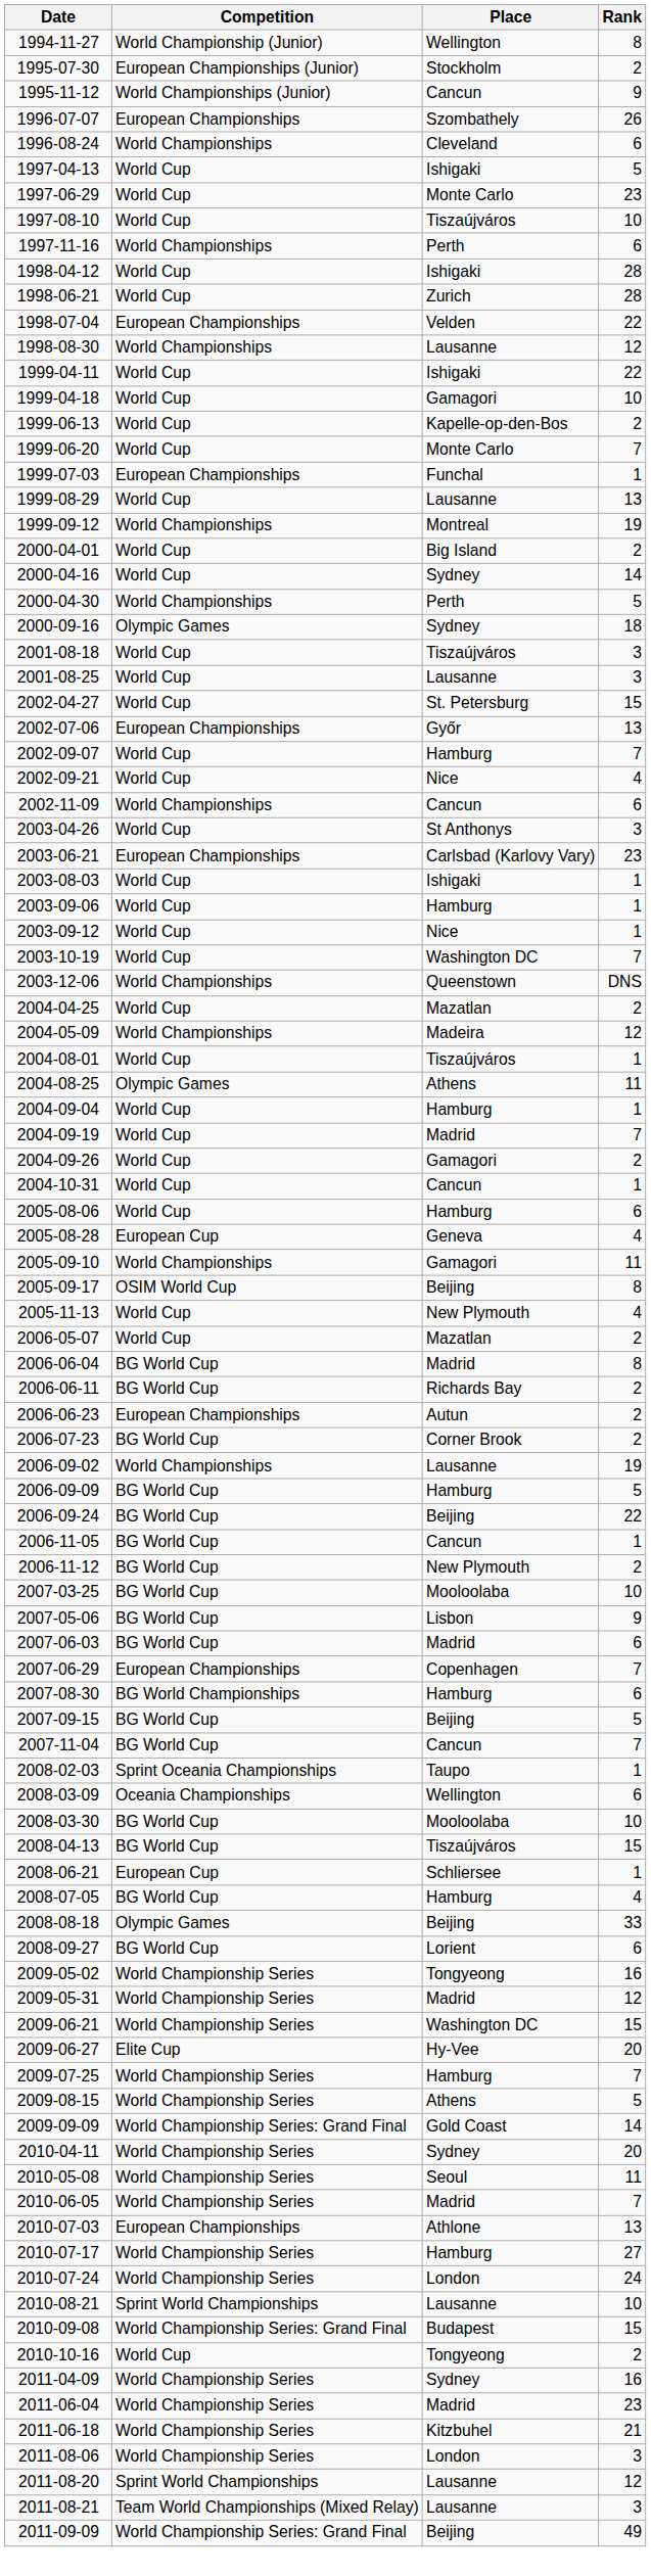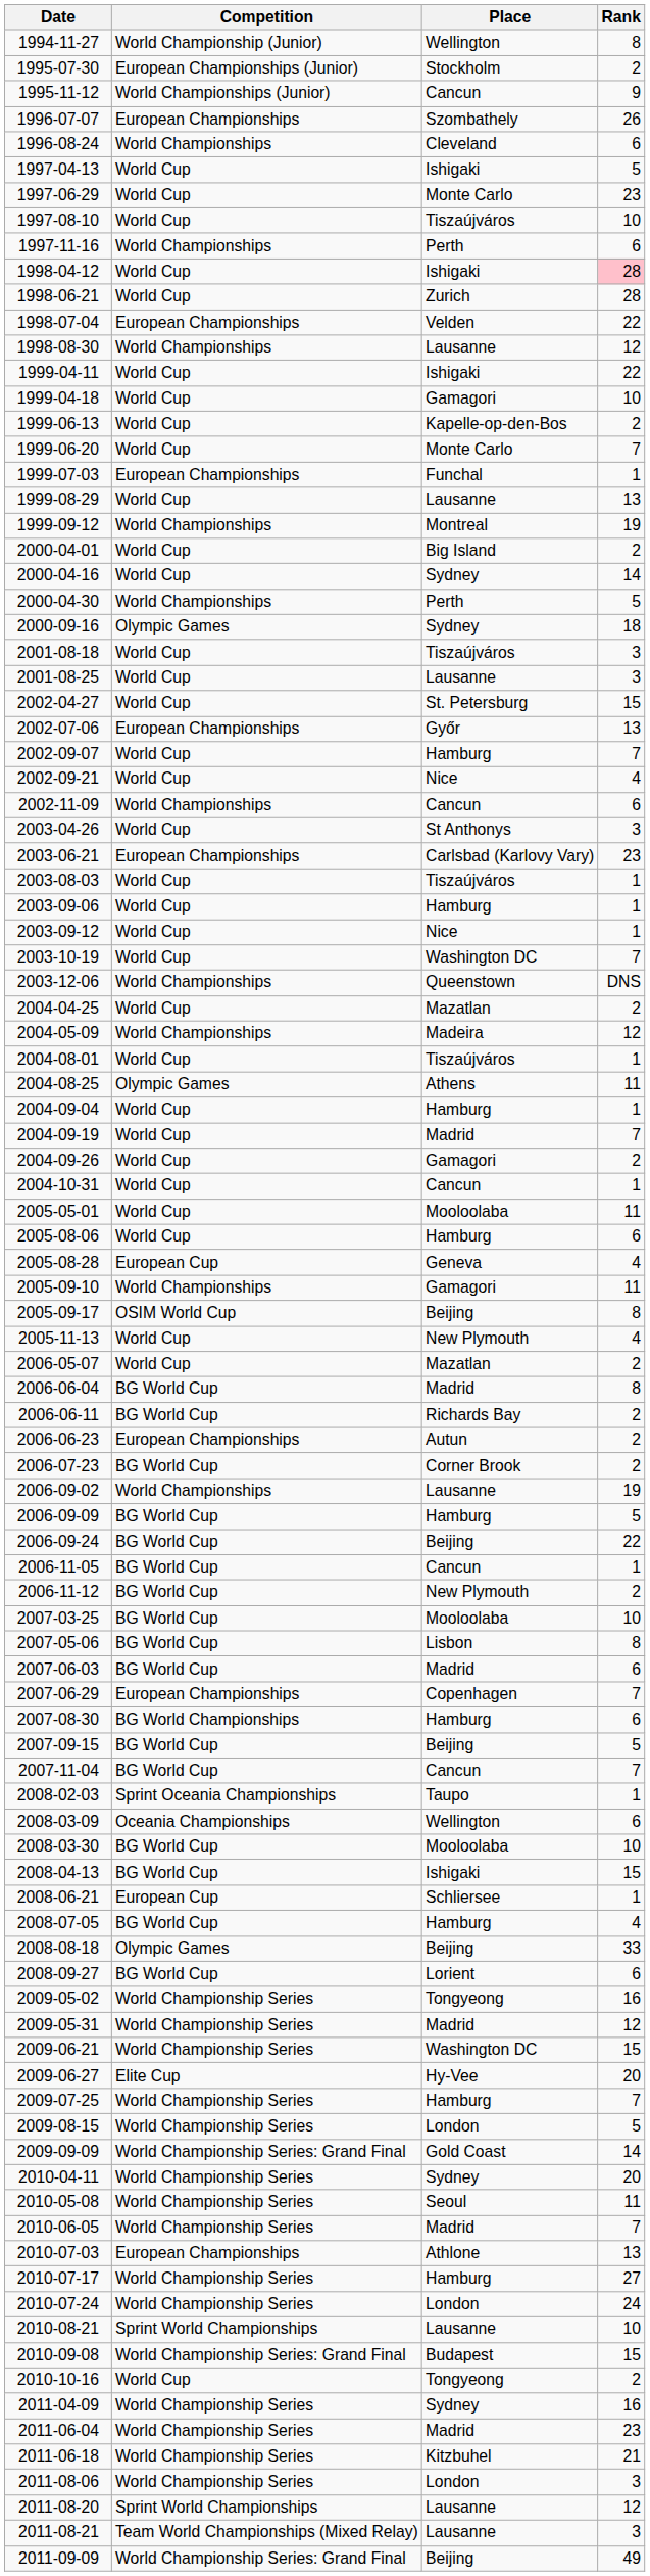 <table class="wikitable sortable">
 <tr>
 <th>Date</th>
 <th>Competition</th>
 <th>Place</th>
 <th>Rank</th>
 </tr>
 <tr>
 <td style="text-align:right">  1994-11-27  </td>
 <td>World Championship (Junior)</td>
 <td>Wellington</td>
 <td style="text-align:right">8</td>
 </tr>
 <tr>
 <td style="text-align:right">  1995-07-30  </td>
 <td>European Championships (Junior)</td>
 <td>Stockholm</td>
 <td style="text-align:right">2</td>
 </tr>
 <tr>
 <td style="text-align:right">  1995-11-12  </td>
 <td>World Championships (Junior)</td>
 <td>Cancun</td>
 <td style="text-align:right">9</td>
 </tr>
 <tr>
 <td style="text-align:right">  1996-07-07  </td>
 <td>European Championships</td>
 <td>Szombathely</td>
 <td style="text-align:right">26</td>
 </tr>
 <tr>
 <td style="text-align:right">  1996-08-24  </td>
 <td>World Championships</td>
 <td>Cleveland</td>
 <td style="text-align:right">6</td>
 </tr>
 <tr>
 <td style="text-align:right">  1997-04-13  </td>
 <td>World Cup</td>
 <td>Ishigaki</td>
 <td style="text-align:right">5</td>
 </tr>
 <tr>
 <td style="text-align:right">  1997-06-29  </td>
 <td>World Cup</td>
 <td>Monte Carlo</td>
 <td style="text-align:right">23</td>
 </tr>
 <tr>
 <td style="text-align:right">  1997-08-10  </td>
 <td>World Cup</td>
 <td>Tiszaújváros</td>
 <td style="text-align:right">10</td>
 </tr>
 <tr>
 <td style="text-align:right">  1997-11-16  </td>
 <td>World Championships</td>
 <td>Perth</td>
 <td style="text-align:right">6</td>
 </tr>
 <tr>
 <td style="text-align:right">  1998-04-12  </td>
 <td>World Cup</td>
 <td>Ishigaki</td>
-<td style="text-align:right">28</td>
+<td style="background: pink; text-align:right">28</td>
 </tr>
 <tr>
 <td style="text-align:right">  1998-06-21  </td>
 <td>World Cup</td>
 <td>Zurich</td>
 <td style="text-align:right">28</td>
 </tr>
 <tr>
 <td style="text-align:right">  1998-07-04  </td>
 <td>European Championships</td>
 <td>Velden</td>
 <td style="text-align:right">22</td>
 </tr>
 <tr>
 <td style="text-align:right">  1998-08-30  </td>
 <td>World Championships</td>
 <td>Lausanne</td>
 <td style="text-align:right">12</td>
 </tr>
 <tr>
 <td style="text-align:right">  1999-04-11  </td>
 <td>World Cup</td>
 <td>Ishigaki</td>
 <td style="text-align:right">22</td>
 </tr>
 <tr>
 <td style="text-align:right">  1999-04-18  </td>
 <td>World Cup</td>
 <td>Gamagori</td>
 <td style="text-align:right">10</td>
 </tr>
 <tr>
 <td style="text-align:right">  1999-06-13  </td>
 <td>World Cup</td>
 <td>Kapelle-op-den-Bos</td>
 <td style="text-align:right">2</td>
 </tr>
 <tr>
 <td style="text-align:right">  1999-06-20  </td>
 <td>World Cup</td>
 <td>Monte Carlo</td>
 <td style="text-align:right">7</td>
 </tr>
 <tr>
 <td style="text-align:right">  1999-07-03  </td>
 <td>European Championships</td>
 <td>Funchal</td>
 <td style="text-align:right">1</td>
 </tr>
 <tr>
 <td style="text-align:right">  1999-08-29  </td>
 <td>World Cup</td>
 <td>Lausanne</td>
 <td style="text-align:right">13</td>
 </tr>
 <tr>
 <td style="text-align:right">  1999-09-12  </td>
 <td>World Championships</td>
 <td>Montreal</td>
 <td style="text-align:right">19</td>
 </tr>
 <tr>
 <td style="text-align:right">  2000-04-01  </td>
 <td>World Cup</td>
 <td>Big Island</td>
 <td style="text-align:right">2</td>
 </tr>
 <tr>
 <td style="text-align:right">  2000-04-16  </td>
 <td>World Cup</td>
 <td>Sydney</td>
 <td style="text-align:right">14</td>
 </tr>
 <tr>
 <td style="text-align:right">  2000-04-30  </td>
 <td>World Championships</td>
 <td>Perth</td>
 <td style="text-align:right">5</td>
 </tr>
 <tr>
 <td style="text-align:right">  2000-09-16  </td>
 <td>Olympic Games</td>
 <td>Sydney</td>
 <td style="text-align:right">18</td>
 </tr>
 <tr>
 <td style="text-align:right">  2001-08-18  </td>
 <td>World Cup</td>
 <td>Tiszaújváros</td>
 <td style="text-align:right">3</td>
 </tr>
 <tr>
 <td style="text-align:right">  2001-08-25  </td>
 <td>World Cup</td>
 <td>Lausanne</td>
 <td style="text-align:right">3</td>
 </tr>
 <tr>
 <td style="text-align:right">  2002-04-27  </td>
 <td>World Cup</td>
 <td>St. Petersburg</td>
 <td style="text-align:right">15</td>
 </tr>
 <tr>
 <td style="text-align:right">  2002-07-06  </td>
 <td>European Championships</td>
 <td>Győr</td>
 <td style="text-align:right">13</td>
 </tr>
 <tr>
 <td style="text-align:right">  2002-09-07  </td>
 <td>World Cup</td>
 <td>Hamburg</td>
 <td style="text-align:right">7</td>
 </tr>
 <tr>
 <td style="text-align:right">  2002-09-21  </td>
 <td>World Cup</td>
 <td>Nice</td>
 <td style="text-align:right">4</td>
 </tr>
 <tr>
 <td style="text-align:right">  2002-11-09  </td>
 <td>World Championships</td>
 <td>Cancun</td>
 <td style="text-align:right">6</td>
 </tr>
 <tr>
 <td style="text-align:right">  2003-04-26  </td>
 <td>World Cup</td>
 <td>St Anthonys</td>
 <td style="text-align:right">3</td>
 </tr>
 <tr>
 <td style="text-align:right">  2003-06-21  </td>
 <td>European Championships</td>
 <td>Carlsbad (Karlovy Vary)</td>
 <td style="text-align:right">23</td>
 </tr>
 <tr>
 <td style="text-align:right">  2003-08-03  </td>
 <td>World Cup</td>
-<td>Ishigaki</td>
+<td>Tiszaújváros</td>
 <td style="text-align:right">1</td>
 </tr>
 <tr>
 <td style="text-align:right">  2003-09-06  </td>
 <td>World Cup</td>
 <td>Hamburg</td>
 <td style="text-align:right">1</td>
 </tr>
 <tr>
 <td style="text-align:right">  2003-09-12  </td>
 <td>World Cup</td>
 <td>Nice</td>
 <td style="text-align:right">1</td>
 </tr>
 <tr>
 <td style="text-align:right">  2003-10-19  </td>
 <td>World Cup</td>
 <td>Washington DC</td>
 <td style="text-align:right">7</td>
 </tr>
 <tr>
 <td style="text-align:right">  2003-12-06  </td>
 <td>World Championships</td>
 <td>Queenstown</td>
 <td style="text-align:right">DNS</td>
 </tr>
 <tr>
 <td style="text-align:right">  2004-04-25  </td>
 <td>World Cup</td>
 <td>Mazatlan</td>
 <td style="text-align:right">2</td>
 </tr>
 <tr>
 <td style="text-align:right">  2004-05-09  </td>
 <td>World Championships</td>
 <td>Madeira</td>
 <td style="text-align:right">12</td>
 </tr>
 <tr>
 <td style="text-align:right">  2004-08-01  </td>
 <td>World Cup</td>
 <td>Tiszaújváros</td>
 <td style="text-align:right">1</td>
 </tr>
 <tr>
 <td style="text-align:right">  2004-08-25  </td>
 <td>Olympic Games</td>
 <td>Athens</td>
 <td style="text-align:right">11</td>
 </tr>
 <tr>
 <td style="text-align:right">  2004-09-04  </td>
 <td>World Cup</td>
 <td>Hamburg</td>
 <td style="text-align:right">1</td>
 </tr>
 <tr>
 <td style="text-align:right">  2004-09-19  </td>
 <td>World Cup</td>
 <td>Madrid</td>
 <td style="text-align:right">7</td>
 </tr>
 <tr>
 <td style="text-align:right">  2004-09-26  </td>
 <td>World Cup</td>
 <td>Gamagori</td>
 <td style="text-align:right">2</td>
 </tr>
 <tr>
 <td style="text-align:right">  2004-10-31  </td>
 <td>World Cup</td>
 <td>Cancun</td>
 <td style="text-align:right">1</td>
+</tr>
+<tr>
+<td style="text-align:right">  2005-05-01  </td>
+<td>World Cup</td>
+<td>Mooloolaba</td>
+<td style="text-align:right">11</td>
 </tr>
 <tr>
 <td style="text-align:right">  2005-08-06  </td>
 <td>World Cup</td>
 <td>Hamburg</td>
 <td style="text-align:right">6</td>
 </tr>
 <tr>
 <td style="text-align:right">  2005-08-28  </td>
 <td>European Cup</td>
 <td>Geneva</td>
 <td style="text-align:right">4</td>
 </tr>
 <tr>
 <td style="text-align:right">  2005-09-10  </td>
 <td>World Championships</td>
 <td>Gamagori</td>
 <td style="text-align:right">11</td>
 </tr>
 <tr>
 <td style="text-align:right">  2005-09-17  </td>
 <td>OSIM World Cup</td>
 <td>Beijing</td>
 <td style="text-align:right">8</td>
 </tr>
 <tr>
 <td style="text-align:right">  2005-11-13  </td>
 <td>World Cup</td>
 <td>New Plymouth</td>
 <td style="text-align:right">4</td>
 </tr>
 <tr>
 <td style="text-align:right">  2006-05-07  </td>
 <td>World Cup</td>
 <td>Mazatlan</td>
 <td style="text-align:right">2</td>
 </tr>
 <tr>
 <td style="text-align:right">  2006-06-04  </td>
 <td>BG World Cup</td>
 <td>Madrid</td>
 <td style="text-align:right">8</td>
 </tr>
 <tr>
 <td style="text-align:right">  2006-06-11  </td>
 <td>BG World Cup</td>
 <td>Richards Bay</td>
 <td style="text-align:right">2</td>
 </tr>
 <tr>
 <td style="text-align:right">  2006-06-23  </td>
 <td>European Championships</td>
 <td>Autun</td>
 <td style="text-align:right">2</td>
 </tr>
 <tr>
 <td style="text-align:right">  2006-07-23  </td>
 <td>BG World Cup</td>
 <td>Corner Brook</td>
 <td style="text-align:right">2</td>
 </tr>
 <tr>
 <td style="text-align:right">  2006-09-02  </td>
 <td>World Championships</td>
 <td>Lausanne</td>
 <td style="text-align:right">19</td>
 </tr>
 <tr>
 <td style="text-align:right">  2006-09-09  </td>
 <td>BG World Cup</td>
 <td>Hamburg</td>
 <td style="text-align:right">5</td>
 </tr>
 <tr>
 <td style="text-align:right">  2006-09-24  </td>
 <td>BG World Cup</td>
 <td>Beijing</td>
 <td style="text-align:right">22</td>
 </tr>
 <tr>
 <td style="text-align:right">  2006-11-05  </td>
 <td>BG World Cup</td>
 <td>Cancun</td>
 <td style="text-align:right">1</td>
 </tr>
 <tr>
 <td style="text-align:right">  2006-11-12  </td>
 <td>BG World Cup</td>
 <td>New Plymouth</td>
 <td style="text-align:right">2</td>
 </tr>
 <tr>
 <td style="text-align:right">  2007-03-25  </td>
 <td>BG World Cup</td>
 <td>Mooloolaba</td>
 <td style="text-align:right">10</td>
 </tr>
 <tr>
 <td style="text-align:right">  2007-05-06  </td>
 <td>BG World Cup</td>
 <td>Lisbon</td>
-<td style="text-align:right">9</td>
+<td style="text-align:right">8</td>
 </tr>
 <tr>
 <td style="text-align:right">  2007-06-03  </td>
 <td>BG World Cup</td>
 <td>Madrid</td>
 <td style="text-align:right">6</td>
 </tr>
 <tr>
 <td style="text-align:right">  2007-06-29  </td>
 <td>European Championships</td>
 <td>Copenhagen</td>
 <td style="text-align:right">7</td>
 </tr>
 <tr>
 <td style="text-align:right">  2007-08-30  </td>
 <td>BG World Championships</td>
 <td>Hamburg</td>
 <td style="text-align:right">6</td>
 </tr>
 <tr>
 <td style="text-align:right">  2007-09-15  </td>
 <td>BG World Cup</td>
 <td>Beijing</td>
 <td style="text-align:right">5</td>
 </tr>
 <tr>
 <td style="text-align:right">  2007-11-04  </td>
 <td>BG World Cup</td>
 <td>Cancun</td>
 <td style="text-align:right">7</td>
 </tr>
 <tr>
 <td style="text-align:right">  2008-02-03  </td>
 <td>Sprint Oceania Championships</td>
 <td>Taupo</td>
 <td style="text-align:right">1</td>
 </tr>
 <tr>
 <td style="text-align:right">  2008-03-09  </td>
 <td>Oceania Championships</td>
 <td>Wellington</td>
 <td style="text-align:right">6</td>
 </tr>
 <tr>
 <td style="text-align:right">  2008-03-30  </td>
 <td>BG World Cup</td>
 <td>Mooloolaba</td>
 <td style="text-align:right">10</td>
 </tr>
 <tr>
 <td style="text-align:right">  2008-04-13  </td>
 <td>BG World Cup</td>
-<td>Tiszaújváros</td>
+<td>Ishigaki</td>
 <td style="text-align:right">15</td>
 </tr>
 <tr>
 <td style="text-align:right">  2008-06-21  </td>
 <td>European Cup</td>
 <td>Schliersee</td>
 <td style="text-align:right">1</td>
 </tr>
 <tr>
 <td style="text-align:right">  2008-07-05  </td>
 <td>BG World Cup</td>
 <td>Hamburg</td>
 <td style="text-align:right">4</td>
 </tr>
 <tr>
 <td style="text-align:right">  2008-08-18  </td>
 <td>Olympic Games</td>
 <td>Beijing</td>
 <td style="text-align:right">33</td>
 </tr>
 <tr>
 <td style="text-align:right">  2008-09-27  </td>
 <td>BG World Cup</td>
 <td>Lorient</td>
 <td style="text-align:right">6</td>
 </tr>
 <tr>
 <td style="text-align:right">  2009-05-02  </td>
 <td>World Championship Series</td>
 <td>Tongyeong</td>
 <td style="text-align:right">16</td>
 </tr>
 <tr>
 <td style="text-align:right">  2009-05-31  </td>
 <td>World Championship Series</td>
 <td>Madrid</td>
 <td style="text-align:right">12</td>
 </tr>
 <tr>
 <td style="text-align:right">  2009-06-21  </td>
 <td>World Championship Series</td>
 <td>Washington DC</td>
 <td style="text-align:right">15</td>
 </tr>
 <tr>
 <td style="text-align:right">  2009-06-27  </td>
 <td>Elite Cup</td>
 <td>Hy-Vee</td>
 <td style="text-align:right">20</td>
 </tr>
 <tr>
 <td style="text-align:right">  2009-07-25  </td>
 <td>World Championship Series</td>
 <td>Hamburg</td>
 <td style="text-align:right">7</td>
 </tr>
 <tr>
 <td style="text-align:right">  2009-08-15  </td>
 <td>World Championship Series</td>
-<td>Athens</td>
+<td>London</td>
 <td style="text-align:right">5</td>
 </tr>
 <tr>
 <td style="text-align:right">  2009-09-09  </td>
 <td>World Championship Series: Grand Final</td>
 <td>Gold Coast</td>
 <td style="text-align:right">14</td>
 </tr>
 <tr>
 <td style="text-align:right">  2010-04-11  </td>
 <td>World Championship Series</td>
 <td>Sydney</td>
 <td style="text-align:right">20</td>
 </tr>
 <tr>
 <td style="text-align:right">  2010-05-08  </td>
 <td>World Championship Series</td>
 <td>Seoul</td>
 <td style="text-align:right">11</td>
 </tr>
 <tr>
 <td style="text-align:right">  2010-06-05  </td>
 <td>World Championship Series</td>
 <td>Madrid</td>
 <td style="text-align:right">7</td>
 </tr>
 <tr>
 <td style="text-align:right">  2010-07-03  </td>
 <td>European Championships</td>
 <td>Athlone</td>
 <td style="text-align:right">13</td>
 </tr>
 <tr>
 <td style="text-align:right">  2010-07-17  </td>
 <td>World Championship Series</td>
 <td>Hamburg</td>
 <td style="text-align:right">27</td>
 </tr>
 <tr>
 <td style="text-align:right">  2010-07-24  </td>
 <td>World Championship Series</td>
 <td>London</td>
 <td style="text-align:right">24</td>
 </tr>
 <tr>
 <td style="text-align:right">  2010-08-21  </td>
 <td>Sprint World Championships</td>
 <td>Lausanne</td>
 <td style="text-align:right">10</td>
 </tr>
 <tr>
 <td style="text-align:right">  2010-09-08  </td>
 <td>World Championship Series: Grand Final</td>
 <td>Budapest</td>
 <td style="text-align:right">15</td>
 </tr>
 <tr>
 <td style="text-align:right">  2010-10-16  </td>
 <td>World Cup</td>
 <td>Tongyeong</td>
 <td style="text-align:right">2</td>
 </tr>
 <tr>
 <td style="text-align:right">  2011-04-09  </td>
 <td>World Championship Series</td>
 <td>Sydney</td>
 <td style="text-align:right">16</td>
 </tr>
 <tr>
 <td style="text-align:right">  2011-06-04  </td>
 <td>World Championship Series</td>
 <td>Madrid</td>
 <td style="text-align:right">23</td>
 </tr>
 <tr>
 <td style="text-align:right">  2011-06-18  </td>
 <td>World Championship Series</td>
 <td>Kitzbuhel</td>
 <td style="text-align:right">21</td>
 </tr>
 <tr>
 <td style="text-align:right">  2011-08-06  </td>
 <td>World Championship Series</td>
 <td>London</td>
 <td style="text-align:right">3</td>
 </tr>
 <tr>
 <td style="text-align:right">  2011-08-20  </td>
 <td>Sprint World Championships</td>
 <td>Lausanne</td>
 <td style="text-align:right">12</td>
 </tr>
 <tr>
 <td style="text-align:right">  2011-08-21  </td>
 <td>Team World Championships (Mixed Relay)</td>
 <td>Lausanne</td>
 <td style="text-align:right">3</td>
 </tr>
 <tr>
 <td style="text-align:right">  2011-09-09  </td>
 <td>World Championship Series: Grand Final</td>
 <td>Beijing</td>
 <td style="text-align:right">49</td>
 </tr>
 </table>
